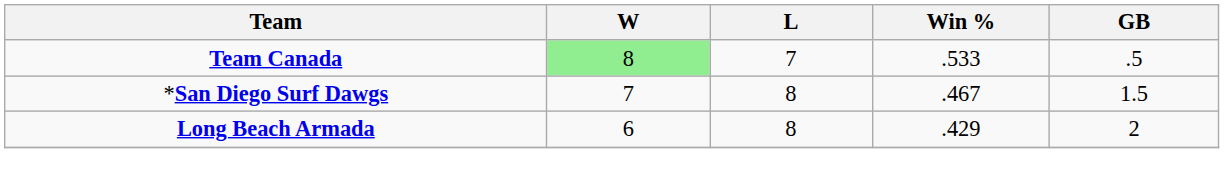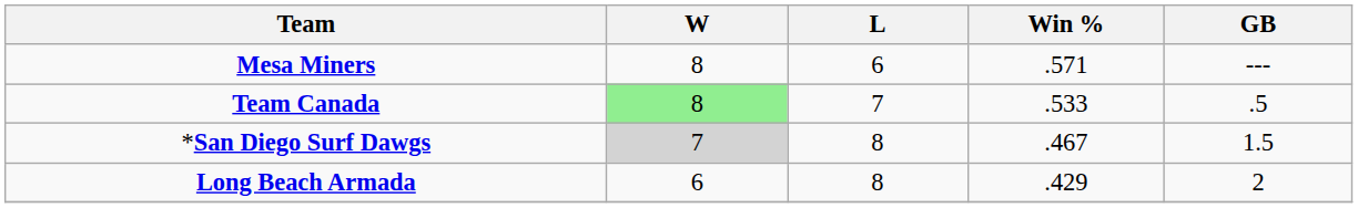 <table class="wikitable">
 <tr>
 <th bgcolor="#DDDDFF" width="10%">Team</th>
 <th bgcolor="#DDDDFF" width="3%">W</th>
 <th bgcolor="#DDDDFF" width="3%">L</th>
 <th bgcolor="#DDDDFF" width="3%">Win %</th>
 <th bgcolor="#DDDDFF" width="3%">GB</th>
+</tr>
+<tr>
+<td align=center><strong><a href='#'>Mesa Miners</a></strong></td>
+<td align=center>8</td>
+<td align=center>6</td>
+<td align=center>.571</td>
+<td align=center>---</td>
 </tr>
 <tr>
 <td align=center><strong><a href='#'>Team Canada</a></strong></td>
 <td align=center style="background: lightgreen;">8</td>
 <td align=center>7</td>
 <td align=center>.533</td>
 <td align=center>.5</td>
 </tr>
 <tr>
 <td align=center>*<strong><a href='#'>San Diego Surf Dawgs</a></strong></td>
-<td align=center>7</td>
+<td align=center style="background: lightgrey;">7</td>
 <td align=center>8</td>
 <td align=center>.467</td>
 <td align=center>1.5</td>
 </tr>
 <tr>
 <td align=center><strong><a href='#'>Long Beach Armada</a></strong></td>
 <td align=center>6</td>
 <td align=center>8</td>
 <td align=center>.429</td>
 <td align=center>2</td>
 </tr>
 <tr>
 </tr>
 </table>
